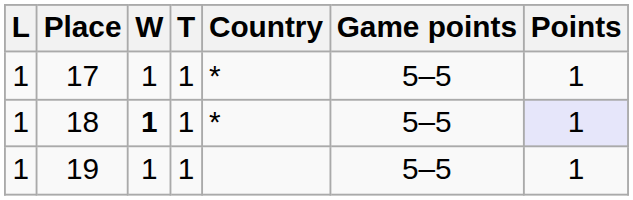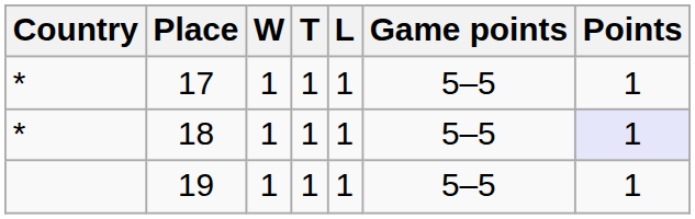 <table class="wikitable sortable" style="text-align:center">
 <tr>
-<th>L</th>
+<th>Country</th>
 <th>Place</th>
 <th>W</th>
 <th>T</th>
-<th>Country</th>
+<th>L</th>
 <th>Game points</th>
 <th>Points</th>
 </tr>
 <tr>
-<td>1</td>
+<td align=left> *</td>
 <td>17</td>
 <td>1</td>
 <td>1</td>
-<td align=left> *</td>
+<td>1</td>
 <td>5–5</td>
 <td>1</td>
 </tr>
 <tr>
+<td align=left> *</td>
+<td>18</td>
 <td>1</td>
-<td>18</td>
-<td><strong>1</strong></td>
 <td>1</td>
-<td align=left> *</td>
+<td>1</td>
 <td>5–5</td>
 <td style="background: lavender;">1</td>
 </tr>
 <tr>
-<td>1</td>
+<td align=left></td>
 <td>19</td>
 <td>1</td>
 <td>1</td>
-<td align=left></td>
+<td>1</td>
 <td>5–5</td>
 <td>1</td>
 </tr>
 </table>
